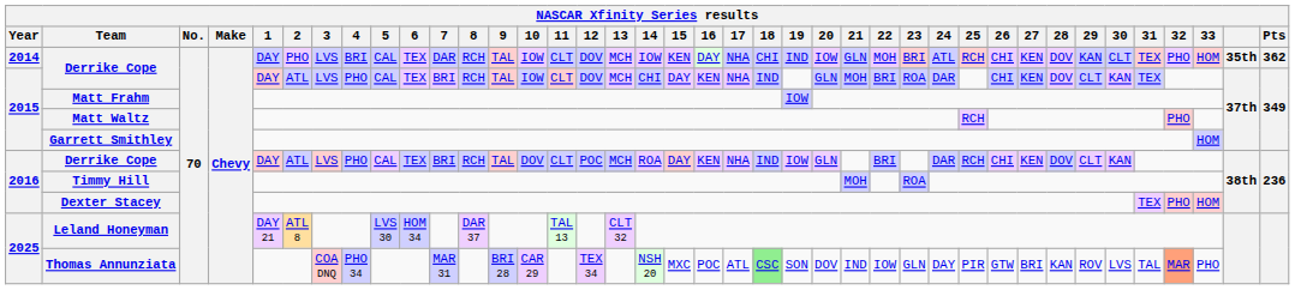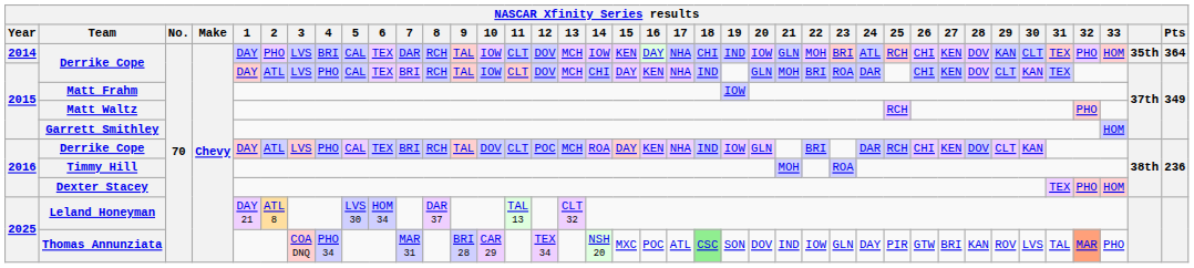 <table class="wikitable" style="text-align:center; font-size:75%">
 <tr>
 <th colspan=42><a href='#'>NASCAR Xfinity Series</a> results</th>
 </tr>
 <tr>
 <th>Year</th>
 <th>Team</th>
 <th>No.</th>
 <th>Make</th>
 <th>1</th>
 <th>2</th>
 <th>3</th>
 <th>4</th>
 <th>5</th>
 <th>6</th>
 <th>7</th>
 <th>8</th>
 <th>9</th>
 <th>10</th>
 <th>11</th>
 <th>12</th>
 <th>13</th>
 <th>14</th>
 <th>15</th>
 <th>16</th>
 <th>17</th>
 <th>18</th>
 <th>19</th>
 <th>20</th>
 <th>21</th>
 <th>22</th>
 <th>23</th>
 <th>24</th>
 <th>25</th>
 <th>26</th>
 <th>27</th>
 <th>28</th>
 <th>29</th>
 <th>30</th>
 <th>31</th>
 <th>32</th>
 <th>33</th>
 <th></th>
 <th>Pts</th>
 </tr>
 <tr>
 <th><a href='#'>2014</a></th>
 <th rowspan=2><a href='#'>Derrike Cope</a></th>
 <th rowspan=10>70</th>
 <th rowspan=10><a href='#'>Chevy</a></th>
 <td style="background:#CFCFFF;"><a href='#'>DAY</a><br></td>
 <td style="background:#EFCFFF;"><a href='#'>PHO</a><br></td>
 <td style="background:#CFCFFF;"><a href='#'>LVS</a><br></td>
 <td style="background:#CFCFFF;"><a href='#'>BRI</a><br></td>
 <td style="background:#CFCFFF;"><a href='#'>CAL</a><br></td>
 <td style="background:#EFCFFF;"><a href='#'>TEX</a><br></td>
 <td style="background:#CFCFFF;"><a href='#'>DAR</a><br></td>
 <td style="background:#CFCFFF;"><a href='#'>RCH</a><br></td>
 <td style="background:#FFCFCF;"><a href='#'>TAL</a><br></td>
 <td style="background:#EFCFFF;"><a href='#'>IOW</a><br></td>
 <td style="background:#CFCFFF;"><a href='#'>CLT</a><br></td>
 <td style="background:#CFCFFF;"><a href='#'>DOV</a><br></td>
 <td style="background:#EFCFFF;"><a href='#'>MCH</a><br></td>
 <td style="background:#EFCFFF;"><a href='#'>IOW</a><br></td>
 <td style="background:#EFCFFF;"><a href='#'>KEN</a><br></td>
 <td style="background:#DFFFDF;"><a href='#'>DAY</a><br></td>
 <td style="background:#CFCFFF;"><a href='#'>NHA</a><br></td>
 <td style="background:#CFCFFF;"><a href='#'>CHI</a><br></td>
 <td style="background:#CFCFFF;"><a href='#'>IND</a><br></td>
 <td style="background:#EFCFFF;"><a href='#'>IOW</a><br></td>
 <td style="background:#CFCFFF;"><a href='#'>GLN</a><br></td>
 <td style="background:#EFCFFF;"><a href='#'>MOH</a><br></td>
 <td style="background:#FFCFCF;"><a href='#'>BRI</a><br></td>
 <td style="background:#CFCFFF;"><a href='#'>ATL</a><br></td>
 <td style="background:#FFCFCF;"><a href='#'>RCH</a><br></td>
 <td style="background:#EFCFFF;"><a href='#'>CHI</a><br></td>
 <td style="background:#EFCFFF;"><a href='#'>KEN</a><br></td>
 <td style="background:#EFCFFF;"><a href='#'>DOV</a><br></td>
 <td style="background:#CFCFFF;"><a href='#'>KAN</a><br></td>
 <td style="background:#CFCFFF;"><a href='#'>CLT</a><br></td>
 <td style="background:#FFCFCF;"><a href='#'>TEX</a><br></td>
 <td style="background:#EFCFFF;"><a href='#'>PHO</a><br></td>
 <td style="background:#FFCFCF;"><a href='#'>HOM</a><br></td>
 <th>35th</th>
-<th>362</th>
+<th>364</th>
 </tr>
 <tr>
 <th rowspan=4><a href='#'>2015</a></th>
 <td style="background:#FFCFCF;"><a href='#'>DAY</a><br></td>
 <td style="background:#CFCFFF;"><a href='#'>ATL</a><br></td>
 <td style="background:#CFCFFF;"><a href='#'>LVS</a><br></td>
 <td style="background:#CFCFFF;"><a href='#'>PHO</a><br></td>
 <td style="background:#CFCFFF;"><a href='#'>CAL</a><br></td>
 <td style="background:#EFCFFF;"><a href='#'>TEX</a><br></td>
 <td style="background:#EFCFFF;"><a href='#'>BRI</a><br></td>
 <td style="background:#CFCFFF;"><a href='#'>RCH</a><br></td>
 <td style="background:#FFCFCF;"><a href='#'>TAL</a><br></td>
 <td style="background:#CFCFFF;"><a href='#'>IOW</a><br></td>
 <td style="background:#FFCFCF;"><a href='#'>CLT</a><br></td>
 <td style="background:#CFCFFF;"><a href='#'>DOV</a><br></td>
 <td style="background:#EFCFFF;"><a href='#'>MCH</a><br></td>
 <td style="background:#CFCFFF;"><a href='#'>CHI</a><br></td>
 <td style="background:#EFCFFF;"><a href='#'>DAY</a><br></td>
 <td style="background:#EFCFFF;"><a href='#'>KEN</a><br></td>
 <td style="background:#EFCFFF;"><a href='#'>NHA</a><br></td>
 <td style="background:#CFCFFF;"><a href='#'>IND</a><br></td>
 <td></td>
 <td style="background:#CFCFFF;"><a href='#'>GLN</a><br></td>
 <td style="background:#CFCFFF;"><a href='#'>MOH</a><br></td>
 <td style="background:#CFCFFF;"><a href='#'>BRI</a><br></td>
 <td style="background:#CFCFFF;"><a href='#'>ROA</a><br></td>
 <td style="background:#CFCFFF;"><a href='#'>DAR</a><br></td>
 <td></td>
 <td style="background:#CFCFFF;"><a href='#'>CHI</a><br></td>
 <td style="background:#CFCFFF;"><a href='#'>KEN</a><br></td>
 <td style="background:#EFCFFF;"><a href='#'>DOV</a><br></td>
 <td style="background:#CFCFFF;"><a href='#'>CLT</a><br></td>
 <td style="background:#EFCFFF;"><a href='#'>KAN</a><br></td>
 <td style="background:#CFCFFF;"><a href='#'>TEX</a><br></td>
 <td colspan=2></td>
 <th rowspan=4>37th</th>
 <th rowspan=4>349</th>
 </tr>
 <tr>
 <th><a href='#'>Matt Frahm</a></th>
 <td colspan=18></td>
 <td style="background:#CFCFFF;"><a href='#'>IOW</a><br></td>
 <td colspan=16></td>
 </tr>
 <tr>
 <th><a href='#'>Matt Waltz</a></th>
 <td colspan=24></td>
 <td style="background:#EFCFFF;"><a href='#'>RCH</a><br></td>
 <td colspan=6></td>
 <td style="background:#FFCFCF;"><a href='#'>PHO</a><br></td>
 <td colspan=3></td>
 </tr>
 <tr>
 <th><a href='#'>Garrett Smithley</a></th>
 <td colspan=32></td>
 <td style="background:#CFCFFF;"><a href='#'>HOM</a><br></td>
 </tr>
 <tr>
 <th rowspan=3><a href='#'>2016</a></th>
 <th><a href='#'>Derrike Cope</a></th>
 <td style="background:#FFCFCF;"><a href='#'>DAY</a><br></td>
 <td style="background:#CFCFFF;"><a href='#'>ATL</a><br></td>
 <td style="background:#FFCFCF;"><a href='#'>LVS</a><br></td>
 <td style="background:#CFCFFF;"><a href='#'>PHO</a><br></td>
 <td style="background:#EFCFFF;"><a href='#'>CAL</a><br></td>
 <td style="background:#CFCFFF;"><a href='#'>TEX</a><br></td>
 <td style="background:#CFCFFF;"><a href='#'>BRI</a><br></td>
 <td style="background:#CFCFFF;"><a href='#'>RCH</a><br></td>
 <td style="background:#FFCFCF;"><a href='#'>TAL</a><br></td>
 <td style="background:#CFCFFF;"><a href='#'>DOV</a><br></td>
 <td style="background:#CFCFFF;"><a href='#'>CLT</a><br></td>
 <td style="background:#CFCFFF;"><a href='#'>POC</a><br></td>
 <td style="background:#CFCFFF;"><a href='#'>MCH</a><br></td>
 <td style="background:#EFCFFF;"><a href='#'>ROA</a><br></td>
 <td style="background:#FFCFCF;"><a href='#'>DAY</a><br></td>
 <td style="background:#EFCFFF;"><a href='#'>KEN</a><br></td>
 <td style="background:#EFCFFF;"><a href='#'>NHA</a><br></td>
 <td style="background:#CFCFFF;"><a href='#'>IND</a><br></td>
 <td style="background:#EFCFFF;"><a href='#'>IOW</a><br></td>
 <td style="background:#EFCFFF;"><a href='#'>GLN</a><br></td>
 <td></td>
 <td style="background:#CFCFFF;"><a href='#'>BRI</a><br></td>
 <td></td>
 <td style="background:#CFCFFF;"><a href='#'>DAR</a><br></td>
 <td style="background:#CFCFFF;"><a href='#'>RCH</a><br></td>
 <td style="background:#EFCFFF;"><a href='#'>CHI</a><br></td>
 <td style="background:#EFCFFF;"><a href='#'>KEN</a><br></td>
 <td style="background:#CFCFFF;"><a href='#'>DOV</a><br></td>
 <td style="background:#EFCFFF;"><a href='#'>CLT</a><br></td>
 <td style="background:#EFCFFF;"><a href='#'>KAN</a><br></td>
 <td colspan=3></td>
 <th rowspan=3>38th</th>
 <th rowspan=3>236</th>
 </tr>
 <tr>
 <th><a href='#'>Timmy Hill</a></th>
 <td colspan=20></td>
 <td style="background:#CFCFFF;"><a href='#'>MOH</a><br></td>
 <td></td>
 <td style="background:#CFCFFF;"><a href='#'>ROA</a><br></td>
 <td colspan=13></td>
 </tr>
 <tr>
 <th><a href='#'>Dexter Stacey</a></th>
 <td colspan=30></td>
 <td style="background:#EFCFFF;"><a href='#'>TEX</a><br></td>
 <td style="background:#FFCFCF;"><a href='#'>PHO</a><br></td>
 <td style="background:#FFCFCF;"><a href='#'>HOM</a><br></td>
 </tr>
 <tr>
 <th rowspan=2><a href='#'>2025</a></th>
 <th><a href='#'>Leland Honeyman</a></th>
 <td style="background:#EFCFFF;"><a href='#'>DAY</a><br><small>21</small></td>
 <td style="background:#FFDF9F;"><a href='#'>ATL</a><br><small>8</small></td>
 <td colspan=2></td>
 <td style="background:#CFCFFF;"><a href='#'>LVS</a><br><small>30</small></td>
 <td style="background:#CFCFFF;"><a href='#'>HOM</a><br><small>34</small></td>
 <td></td>
 <td style="background:#EFCFFF;"><a href='#'>DAR</a><br><small>37</small></td>
 <td colspan="2"></td>
 <td style="background:#DFFFDF;"><a href='#'>TAL</a><br><small>13</small></td>
 <td></td>
 <td style="background:#EFCFFF;"><a href='#'>CLT</a><br><small>32</small></td>
 <td colspan="20"></td>
 <th rowspan="2"></th>
 <th rowspan=2></th>
 </tr>
 <tr>
 <th><a href='#'>Thomas Annunziata</a></th>
 <td colspan=2></td>
 <td style="background:#FFCFCF;"><a href='#'>COA</a><br><small>DNQ</small></td>
 <td style="background:#CFCFFF;"><a href='#'>PHO</a><br><small>34</small></td>
 <td colspan="2"></td>
 <td style="background:#CFCFFF;"><a href='#'>MAR</a><br><small>31</small></td>
 <td></td>
 <td style="background:#CFCFFF;"><a href='#'>BRI</a><br><small>28</small></td>
 <td style="background:#EFCFFF;"><a href='#'>CAR</a><br><small>29</small></td>
 <td></td>
 <td style="background:#EFCFFF;"><a href='#'>TEX</a><br><small>34</small></td>
 <td></td>
 <td style="background:#DFFFDF;"><a href='#'>NSH</a><br><small>20</small></td>
 <td><a href='#'>MXC</a></td>
 <td><a href='#'>POC</a></td>
 <td><a href='#'>ATL</a></td>
 <td style="background: lightgreen;"><a href='#'>CSC</a></td>
 <td><a href='#'>SON</a></td>
 <td><a href='#'>DOV</a></td>
 <td><a href='#'>IND</a></td>
 <td><a href='#'>IOW</a></td>
 <td><a href='#'>GLN</a></td>
 <td><a href='#'>DAY</a></td>
 <td><a href='#'>PIR</a></td>
 <td><a href='#'>GTW</a></td>
 <td><a href='#'>BRI</a></td>
 <td><a href='#'>KAN</a></td>
 <td><a href='#'>ROV</a></td>
 <td><a href='#'>LVS</a></td>
 <td><a href='#'>TAL</a></td>
 <td style="background: lightsalmon;"><a href='#'>MAR</a></td>
 <td><a href='#'>PHO</a></td>
 </tr>
 </table>
